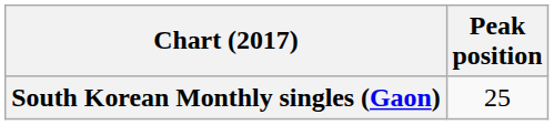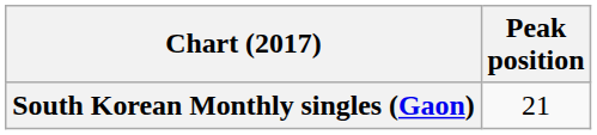 <table class="wikitable plainrowheaders" style="text-align:center">
 <tr>
 <th scope="col">Chart (2017)</th>
 <th scope="col">Peak<br>position</th>
 </tr>
 <tr>
 <th scope="row">South Korean Monthly singles (<a href='#'>Gaon</a>)</th>
-<td>25</td>
+<td>21</td>
 </tr>
 </table>
